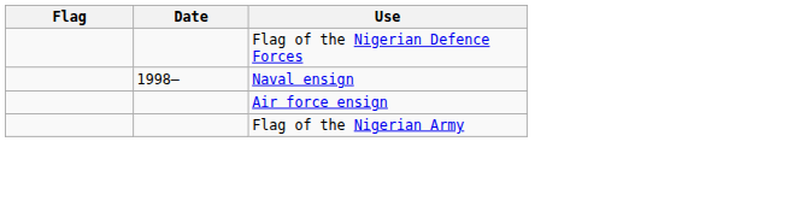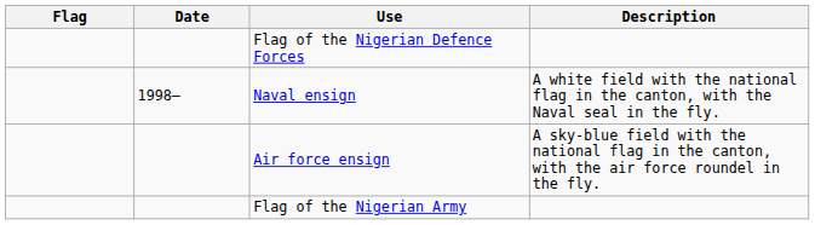 <table class="wikitable" style="background: #f9f9f9">
 <tr>
 <th width="112">Flag</th>
 <th width="100">Date</th>
 <th width="250">Use</th>
+<th width="250">Description</th>
 </tr>
 <tr>
 <td></td>
 <td></td>
 <td>Flag of the <a href='#'>Nigerian Defence Forces</a></td>
+<td></td>
 </tr>
 <tr>
 <td></td>
 <td>1998–</td>
 <td><a href='#'>Naval ensign</a></td>
+<td>A white field with the national flag in the canton, with the Naval seal in the fly.</td>
 </tr>
 <tr>
 <td></td>
 <td></td>
 <td><a href='#'>Air force ensign</a></td>
+<td>A sky-blue field with the national flag in the canton, with the air force roundel in the fly.</td>
 </tr>
 <tr>
 <td></td>
 <td></td>
 <td>Flag of the <a href='#'>Nigerian Army</a></td>
+<td></td>
 </tr>
 </table>
